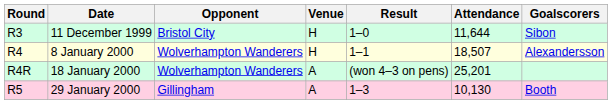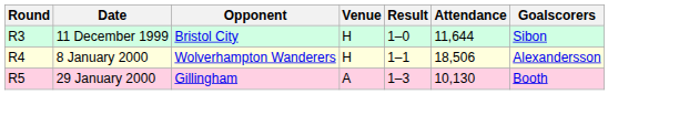 <table class="wikitable">
 <tr>
 <th>Round</th>
 <th>Date</th>
 <th>Opponent</th>
 <th>Venue</th>
 <th>Result</th>
 <th>Attendance</th>
 <th>Goalscorers</th>
 </tr>
 <tr style="background:#d0ffe3;">
 <td>R3</td>
 <td>11 December 1999</td>
 <td><a href='#'>Bristol City</a></td>
 <td>H</td>
 <td>1–0</td>
 <td>11,644</td>
 <td><a href='#'>Sibon</a></td>
 </tr>
 <tr style="background:#ffd;">
 <td>R4</td>
 <td>8 January 2000</td>
 <td><a href='#'>Wolverhampton Wanderers</a></td>
 <td>H</td>
 <td>1–1</td>
-<td>18,507</td>
+<td>18,506</td>
 <td><a href='#'>Alexandersson</a></td>
-</tr>
-<tr style="background:#d0ffe3;">
-<td>R4R</td>
-<td>18 January 2000</td>
-<td><a href='#'>Wolverhampton Wanderers</a></td>
-<td>A</td>
-<td> (won 4–3 on pens)</td>
-<td>25,201</td>
-<td></td>
 </tr>
 <tr style="background:#ffd0e3;">
 <td>R5</td>
 <td>29 January 2000</td>
 <td><a href='#'>Gillingham</a></td>
 <td>A</td>
 <td>1–3</td>
 <td>10,130</td>
 <td><a href='#'>Booth</a></td>
 </tr>
 </table>
